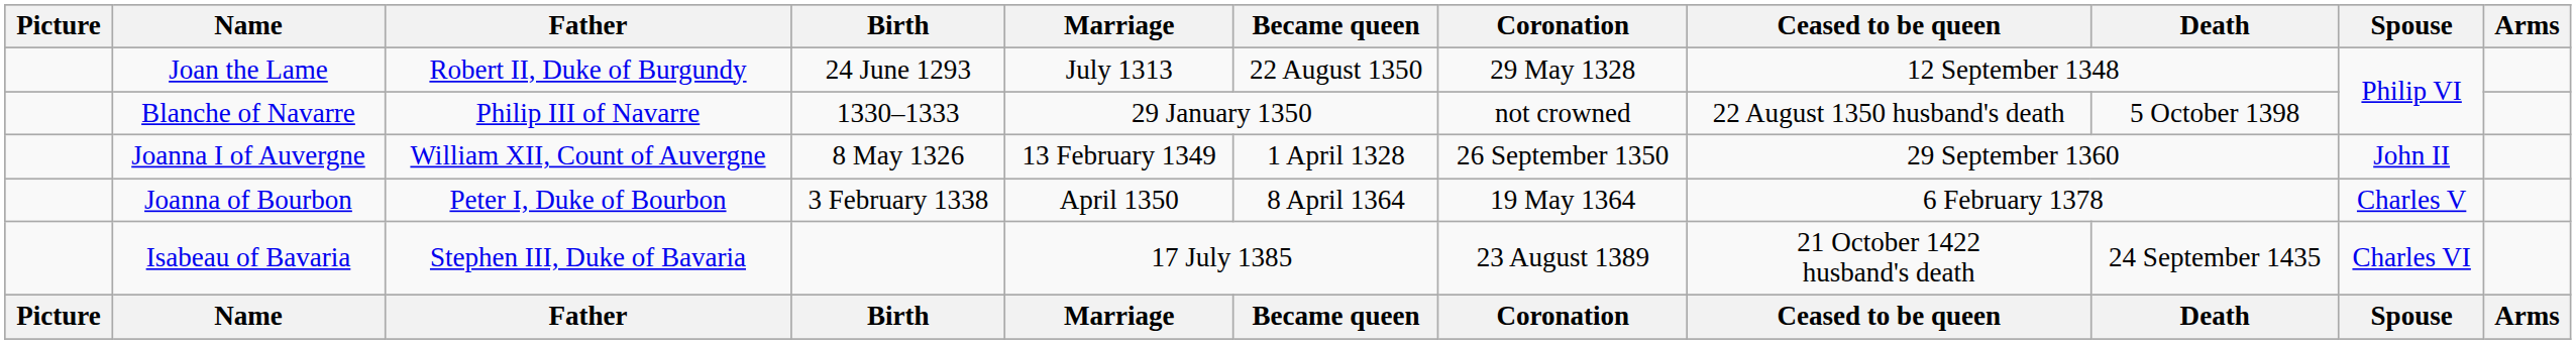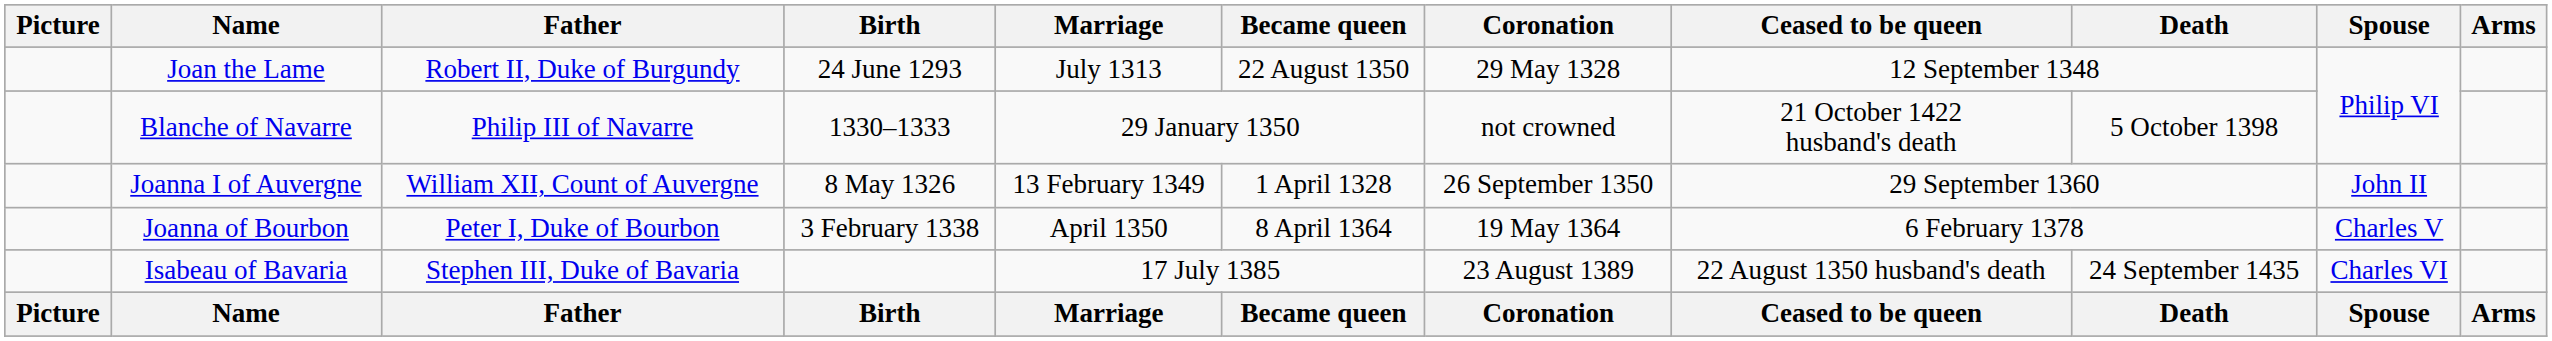 <table width=95% class="wikitable">
 <tr>
 <th>Picture</th>
 <th>Name</th>
 <th>Father</th>
 <th>Birth</th>
 <th>Marriage</th>
 <th>Became queen</th>
 <th>Coronation</th>
 <th>Ceased to be queen</th>
 <th>Death</th>
 <th>Spouse</th>
 <th>Arms</th>
 </tr>
 <tr>
 <td align=center></td>
 <td align=center><a href='#'>Joan the Lame</a></td>
 <td align="center"><a href='#'>Robert II, Duke of Burgundy</a></td>
 <td align="center">24 June 1293</td>
 <td align="center">July 1313</td>
 <td align="center">22 August 1350</td>
 <td align="center">29 May 1328</td>
 <td align="center" colspan="2">12 September 1348</td>
 <td align="center" rowspan="2"><a href='#'>Philip VI</a></td>
 <td></td>
 </tr>
 <tr>
 <td align=center></td>
 <td align=center><a href='#'>Blanche of Navarre</a></td>
 <td align="center"><a href='#'>Philip III of Navarre</a></td>
 <td align="center">1330–1333</td>
 <td align="center" colspan="2">29 January 1350</td>
 <td align="center">not crowned</td>
-<td align="center">22 August 1350 husband's death</td>
+<td align="center">21 October 1422<br>husband's death</td>
 <td align="center">5 October 1398</td>
 <td></td>
 </tr>
 <tr>
 <td align=center></td>
 <td align=center><a href='#'>Joanna I of Auvergne</a></td>
 <td align="center"><a href='#'>William XII, Count of Auvergne</a></td>
 <td align="center">8 May 1326</td>
 <td align="center">13 February 1349</td>
 <td align="center">1 April 1328</td>
 <td align="center">26 September 1350</td>
 <td align="center" colspan="2">29 September 1360</td>
 <td align="center"><a href='#'>John II</a></td>
 <td></td>
 </tr>
 <tr>
 <td align=center></td>
 <td align="center"><a href='#'>Joanna of Bourbon</a></td>
 <td align="center"><a href='#'>Peter I, Duke of Bourbon</a></td>
 <td align="center">3 February 1338</td>
 <td align="center">April 1350</td>
 <td align="center">8 April 1364</td>
 <td align="center">19 May 1364</td>
 <td align="center" colspan="2">6 February 1378</td>
 <td align="center"><a href='#'>Charles V</a></td>
 <td></td>
 </tr>
 <tr>
 <td align=center></td>
 <td align=center><a href='#'>Isabeau of Bavaria</a></td>
 <td align="center"><a href='#'>Stephen III, Duke of Bavaria</a></td>
 <td align="center"></td>
 <td align="center" colspan="2">17 July 1385</td>
 <td align="center">23 August 1389</td>
-<td align="center">21 October 1422<br>husband's death</td>
+<td align="center">22 August 1350 husband's death</td>
 <td align="center">24 September 1435</td>
 <td align="center"><a href='#'>Charles VI</a></td>
 <td></td>
 </tr>
 <tr>
 <th>Picture</th>
 <th>Name</th>
 <th>Father</th>
 <th>Birth</th>
 <th>Marriage</th>
 <th>Became queen</th>
 <th>Coronation</th>
 <th>Ceased to be queen</th>
 <th>Death</th>
 <th>Spouse</th>
 <th>Arms</th>
 </tr>
 </table>
